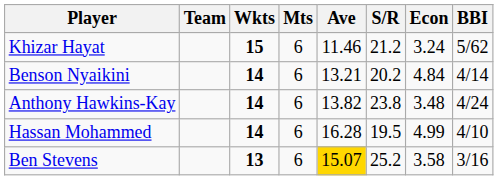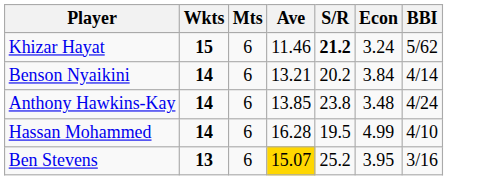 <table class="wikitable" style="text-align:center;">
 <tr>
 <th>Player</th>
-<th>Team</th>
 <th>Wkts</th>
 <th>Mts</th>
 <th>Ave</th>
 <th>S/R</th>
 <th>Econ</th>
 <th>BBI</th>
 </tr>
 <tr>
 <td style="text-align:left;"><a href='#'>Khizar Hayat</a></td>
-<td></td>
 <td><strong>15</strong></td>
 <td>6</td>
 <td>11.46</td>
-<td>21.2</td>
+<td><strong>21.2</strong></td>
 <td>3.24</td>
 <td>5/62</td>
 </tr>
 <tr>
 <td style="text-align:left;"><a href='#'>Benson Nyaikini</a></td>
-<td></td>
 <td><strong>14</strong></td>
 <td>6</td>
 <td>13.21</td>
 <td>20.2</td>
-<td>4.84</td>
+<td>3.84</td>
 <td>4/14</td>
 </tr>
 <tr>
 <td style="text-align:left;"><a href='#'>Anthony Hawkins-Kay</a></td>
-<td></td>
 <td><strong>14</strong></td>
 <td>6</td>
-<td>13.82</td>
+<td>13.85</td>
 <td>23.8</td>
 <td>3.48</td>
 <td>4/24</td>
 </tr>
 <tr>
 <td style="text-align:left;"><a href='#'>Hassan Mohammed</a></td>
-<td></td>
 <td><strong>14</strong></td>
 <td>6</td>
 <td>16.28</td>
 <td>19.5</td>
 <td>4.99</td>
 <td>4/10</td>
 </tr>
 <tr>
 <td style="text-align:left;"><a href='#'>Ben Stevens</a></td>
-<td></td>
 <td><strong>13</strong></td>
 <td>6</td>
 <td style="background: gold;">15.07</td>
 <td>25.2</td>
-<td>3.58</td>
+<td>3.95</td>
 <td>3/16</td>
 </tr>
 </table>
